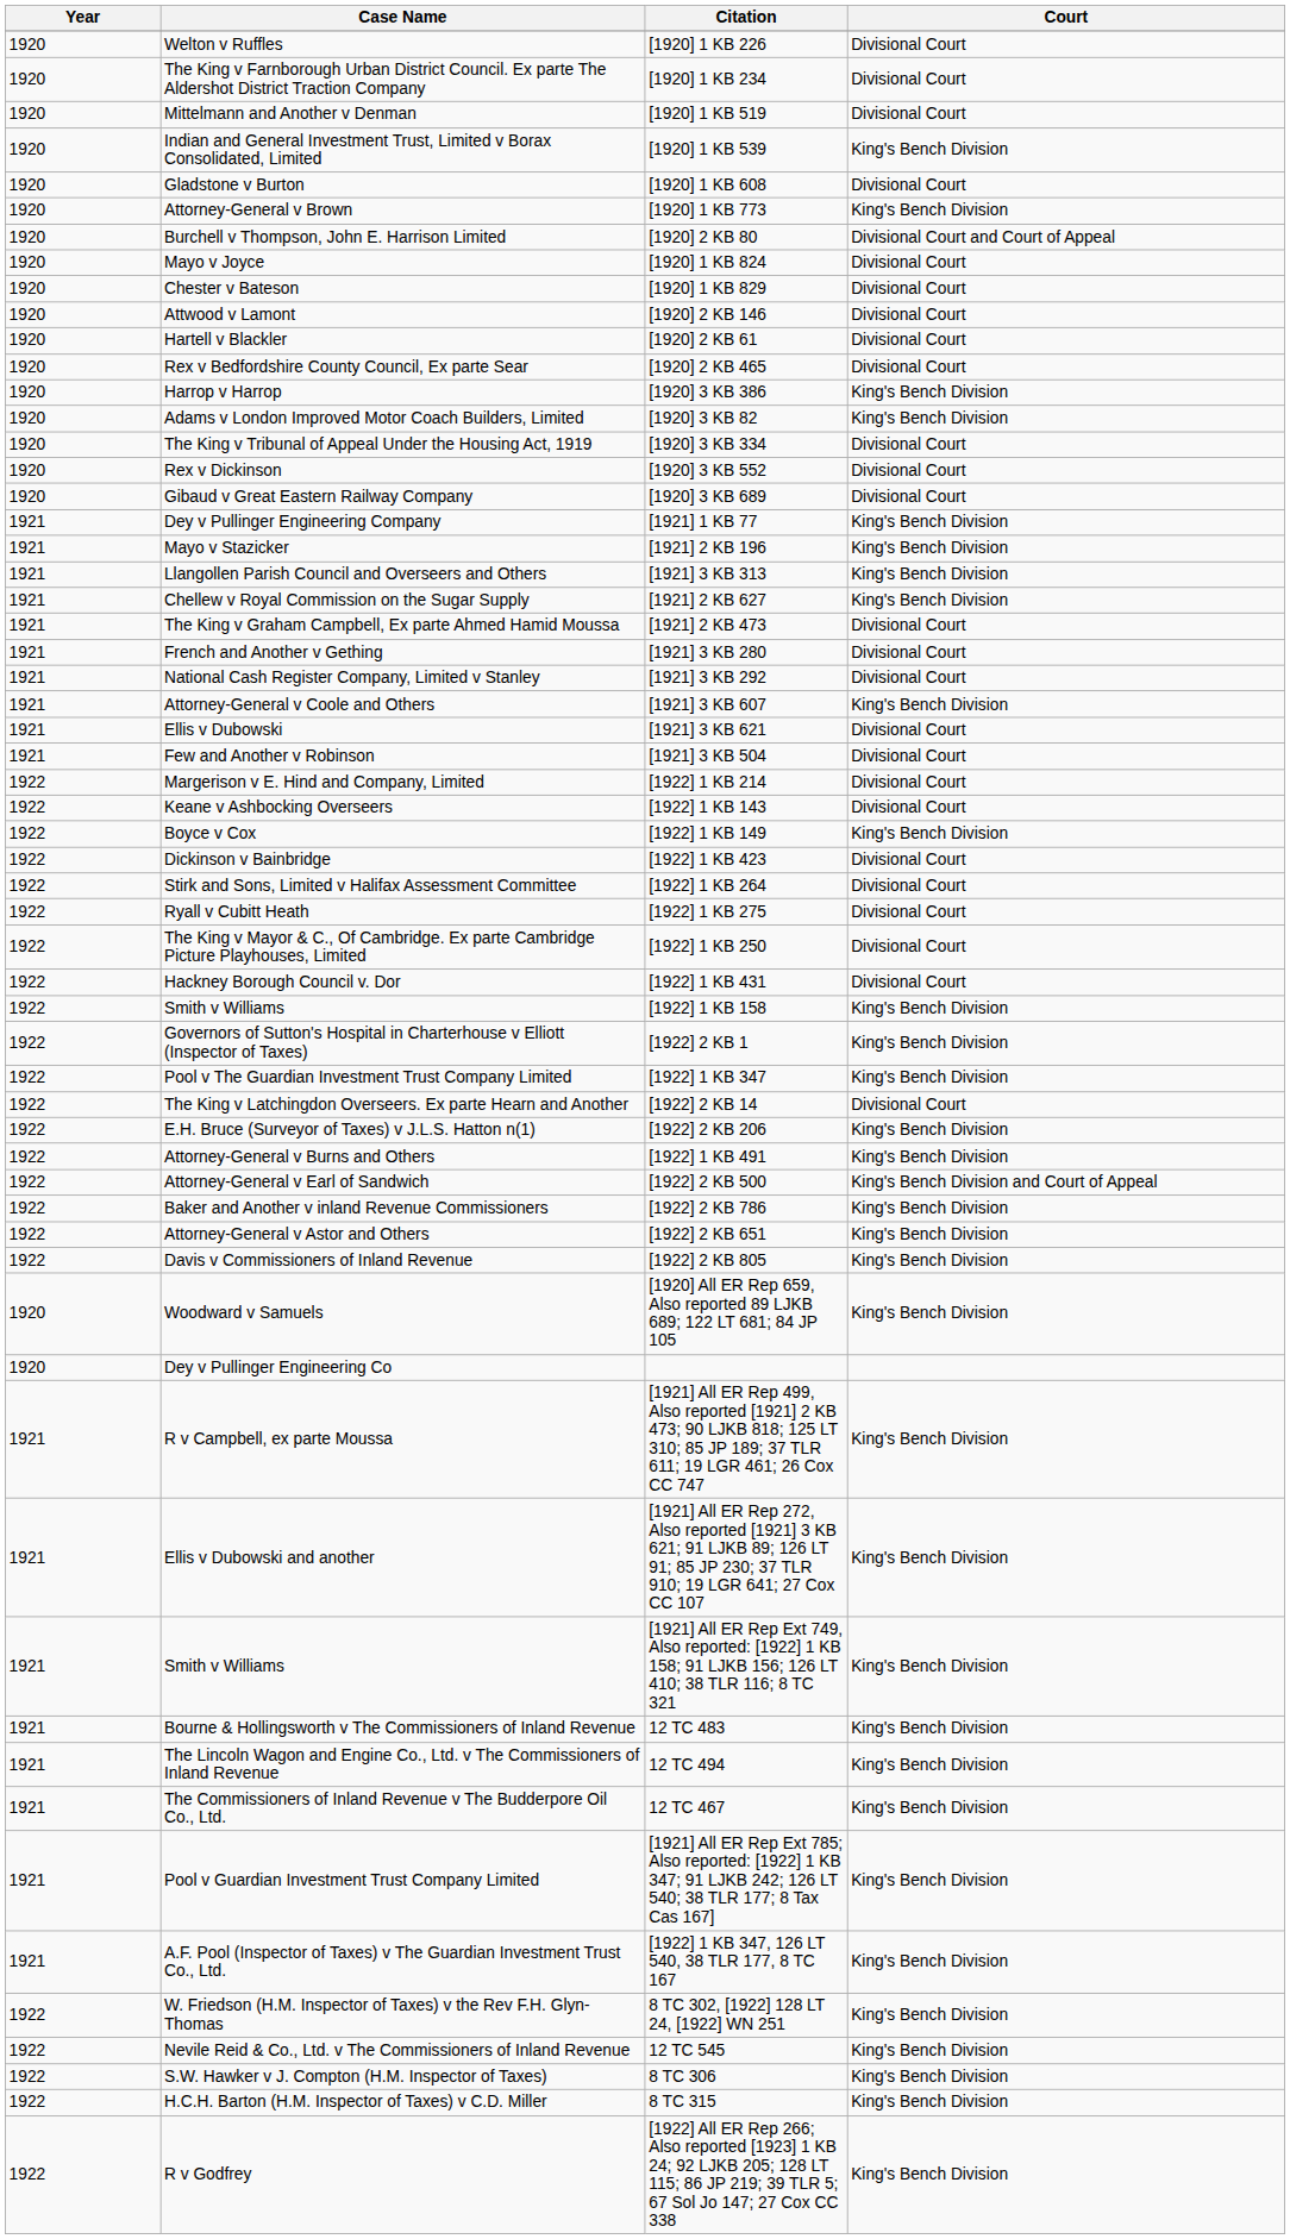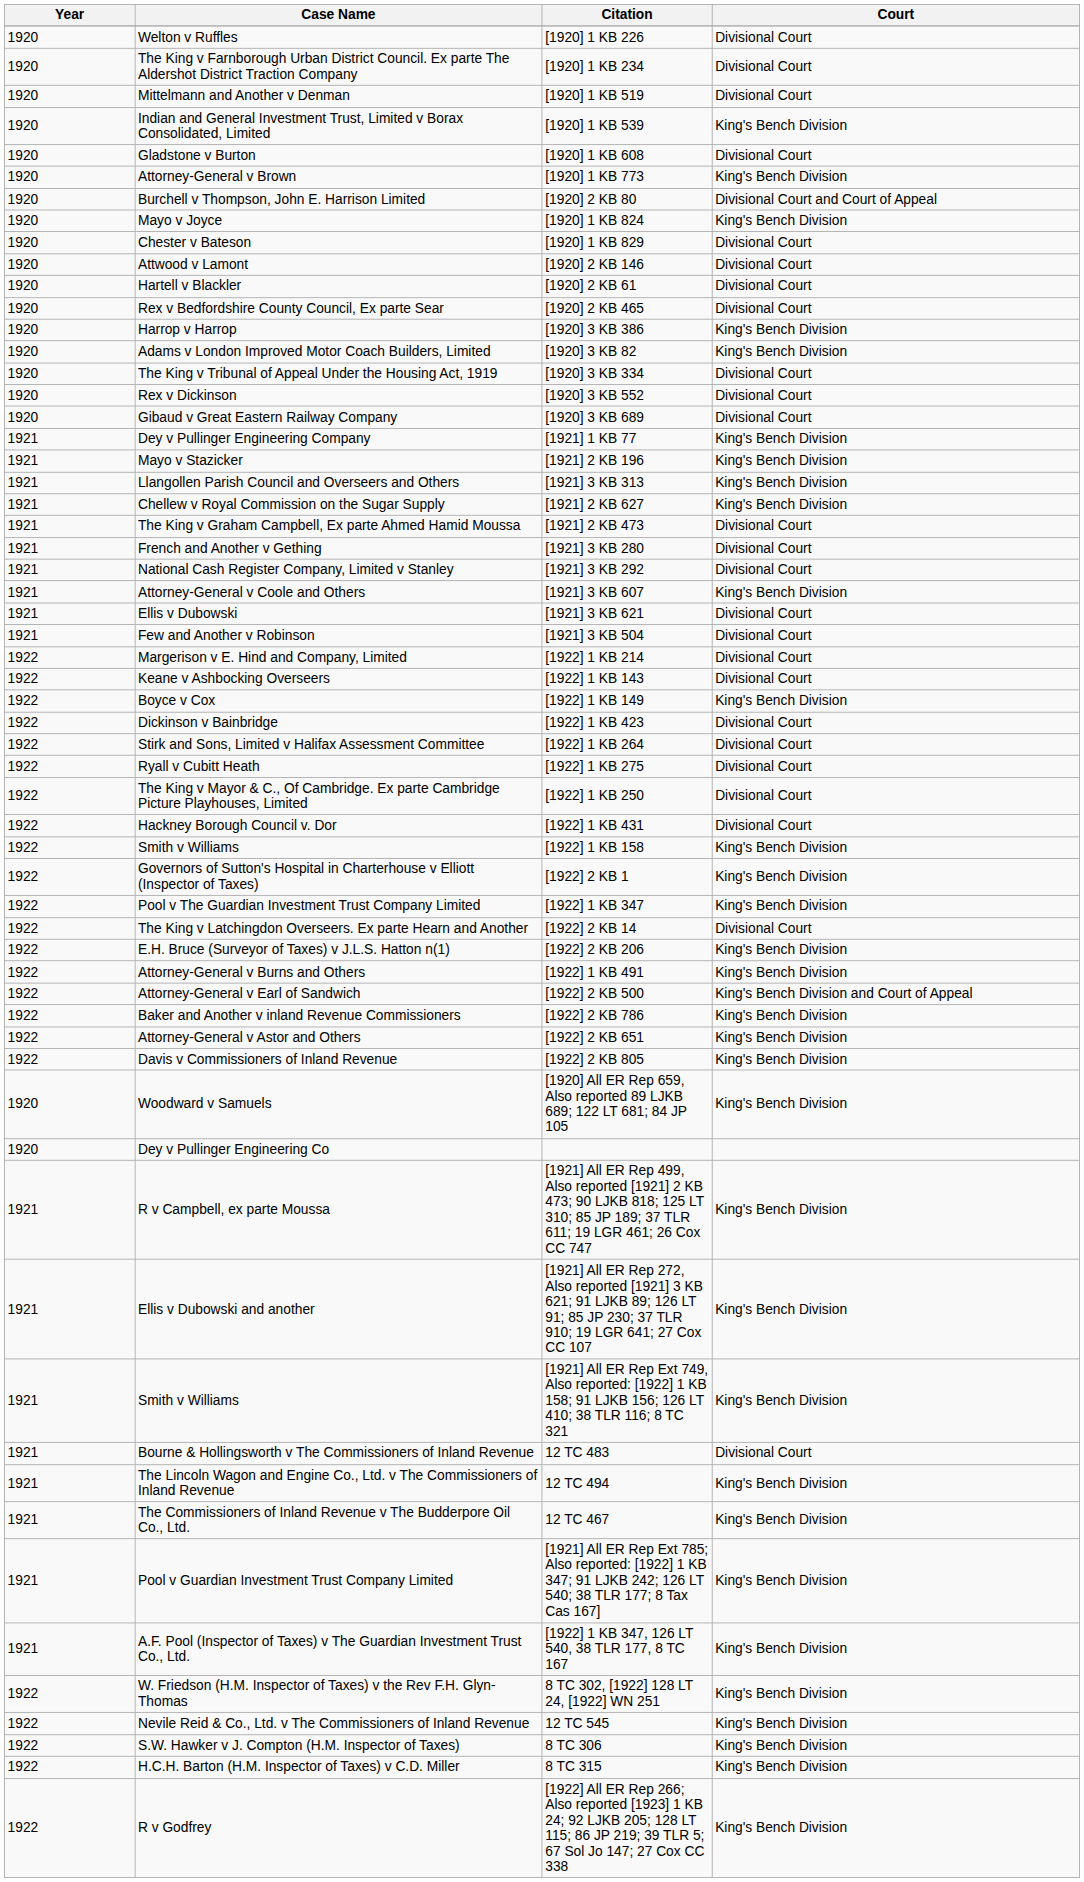 <table class="wikitable sortable" width=99%>
 <tr>
 <th scope="col" width="75">Year</th>
 <th scope="col" width="250">Case Name</th>
 <th scope="col" width="100">Citation</th>
 <th scope="col" width="225">Court</th>
 </tr>
 <tr>
 </tr>
 <tr>
 <td>1920</td>
 <td>Welton v Ruffles</td>
 <td>[1920] 1 KB 226</td>
 <td>Divisional Court</td>
 </tr>
 <tr>
 <td>1920</td>
 <td>The King v Farnborough Urban District Council. Ex parte The Aldershot District Traction Company</td>
 <td>[1920] 1 KB 234</td>
 <td>Divisional Court</td>
 </tr>
 <tr>
 <td>1920</td>
 <td>Mittelmann and Another v Denman</td>
 <td>[1920] 1 KB 519</td>
 <td>Divisional Court</td>
 </tr>
 <tr>
 <td>1920</td>
 <td>Indian and General Investment Trust, Limited v Borax Consolidated, Limited</td>
 <td>[1920] 1 KB 539</td>
 <td>King's Bench Division</td>
 </tr>
 <tr>
 <td>1920</td>
 <td>Gladstone v Burton</td>
 <td>[1920] 1 KB 608</td>
 <td>Divisional Court</td>
 </tr>
 <tr>
 <td>1920</td>
 <td>Attorney-General v Brown</td>
 <td>[1920] 1 KB 773</td>
 <td>King's Bench Division</td>
 </tr>
 <tr>
 <td>1920</td>
 <td>Burchell v Thompson, John E. Harrison Limited</td>
 <td>[1920] 2 KB 80</td>
 <td>Divisional Court and Court of Appeal</td>
 </tr>
 <tr>
 <td>1920</td>
 <td>Mayo v Joyce</td>
 <td>[1920] 1 KB 824</td>
-<td>Divisional Court</td>
+<td>King's Bench Division</td>
 </tr>
 <tr>
 <td>1920</td>
 <td>Chester v Bateson</td>
 <td>[1920] 1 KB 829</td>
 <td>Divisional Court</td>
 </tr>
 <tr>
 <td>1920</td>
 <td>Attwood v Lamont</td>
 <td>[1920] 2 KB 146</td>
 <td>Divisional Court</td>
 </tr>
 <tr>
 <td>1920</td>
 <td>Hartell v Blackler</td>
 <td>[1920] 2 KB 61</td>
 <td>Divisional Court</td>
 </tr>
 <tr>
 <td>1920</td>
 <td>Rex v Bedfordshire County Council, Ex parte Sear</td>
 <td>[1920] 2 KB 465</td>
 <td>Divisional Court</td>
 </tr>
 <tr>
 <td>1920</td>
 <td>Harrop v Harrop</td>
 <td>[1920] 3 KB 386</td>
 <td>King's Bench Division</td>
 </tr>
 <tr>
 <td>1920</td>
 <td>Adams v London Improved Motor Coach Builders, Limited</td>
 <td>[1920] 3 KB 82</td>
 <td>King's Bench Division</td>
 </tr>
 <tr>
 <td>1920</td>
 <td>The King v Tribunal of Appeal Under the Housing Act, 1919</td>
 <td>[1920] 3 KB 334</td>
 <td>Divisional Court</td>
 </tr>
 <tr>
 <td>1920</td>
 <td>Rex v Dickinson</td>
 <td>[1920] 3 KB 552</td>
 <td>Divisional Court</td>
 </tr>
 <tr>
 <td>1920</td>
 <td>Gibaud v Great Eastern Railway Company</td>
 <td>[1920] 3 KB 689</td>
 <td>Divisional Court</td>
 </tr>
 <tr>
 <td>1921</td>
 <td>Dey v Pullinger Engineering Company</td>
 <td>[1921] 1 KB 77</td>
 <td>King's Bench Division</td>
 </tr>
 <tr>
 <td>1921</td>
 <td>Mayo v Stazicker</td>
 <td>[1921] 2 KB 196</td>
 <td>King's Bench Division</td>
 </tr>
 <tr>
 <td>1921</td>
 <td>Llangollen Parish Council and Overseers and Others</td>
 <td>[1921] 3 KB 313</td>
 <td>King's Bench Division</td>
 </tr>
 <tr>
 <td>1921</td>
 <td>Chellew v Royal Commission on the Sugar Supply</td>
 <td>[1921] 2 KB 627</td>
 <td>King's Bench Division</td>
 </tr>
 <tr>
 <td>1921</td>
 <td>The King v Graham Campbell, Ex parte Ahmed Hamid Moussa</td>
 <td>[1921] 2 KB 473</td>
 <td>Divisional Court</td>
 </tr>
 <tr>
 <td>1921</td>
 <td>French and Another v Gething</td>
 <td>[1921] 3 KB 280</td>
 <td>Divisional Court</td>
 </tr>
 <tr>
 <td>1921</td>
 <td>National Cash Register Company, Limited v Stanley</td>
 <td>[1921] 3 KB 292</td>
 <td>Divisional Court</td>
 </tr>
 <tr>
 <td>1921</td>
 <td>Attorney-General v Coole and Others</td>
 <td>[1921] 3 KB 607</td>
 <td>King's Bench Division</td>
 </tr>
 <tr>
 <td>1921</td>
 <td>Ellis v Dubowski</td>
 <td>[1921] 3 KB 621</td>
 <td>Divisional Court</td>
 </tr>
 <tr>
 <td>1921</td>
 <td>Few and Another v Robinson</td>
 <td>[1921] 3 KB 504</td>
 <td>Divisional Court</td>
 </tr>
 <tr>
 <td>1922</td>
 <td>Margerison v E. Hind and Company, Limited</td>
 <td>[1922] 1 KB 214</td>
 <td>Divisional Court</td>
 </tr>
 <tr>
 <td>1922</td>
 <td>Keane v Ashbocking Overseers</td>
 <td>[1922] 1 KB 143</td>
 <td>Divisional Court</td>
 </tr>
 <tr>
 <td>1922</td>
 <td>Boyce v Cox</td>
 <td>[1922] 1 KB 149</td>
 <td>King's Bench Division</td>
 </tr>
 <tr>
 <td>1922</td>
 <td>Dickinson v Bainbridge</td>
 <td>[1922] 1 KB 423</td>
 <td>Divisional Court</td>
 </tr>
 <tr>
 <td>1922</td>
 <td>Stirk and Sons, Limited v Halifax Assessment Committee</td>
 <td>[1922] 1 KB 264</td>
 <td>Divisional Court</td>
 </tr>
 <tr>
 <td>1922</td>
 <td>Ryall v Cubitt Heath</td>
 <td>[1922] 1 KB 275</td>
 <td>Divisional Court</td>
 </tr>
 <tr>
 <td>1922</td>
 <td>The King v Mayor & C., Of Cambridge. Ex parte Cambridge Picture Playhouses, Limited</td>
 <td>[1922] 1 KB 250</td>
 <td>Divisional Court</td>
 </tr>
 <tr>
 <td>1922</td>
 <td>Hackney Borough Council v. Dor</td>
 <td>[1922] 1 KB 431</td>
 <td>Divisional Court</td>
 </tr>
 <tr>
 <td>1922</td>
 <td>Smith v Williams</td>
 <td>[1922] 1 KB 158</td>
 <td>King's Bench Division</td>
 </tr>
 <tr>
 <td>1922</td>
 <td>Governors of Sutton's Hospital in Charterhouse v Elliott (Inspector of Taxes)</td>
 <td>[1922] 2 KB 1</td>
 <td>King's Bench Division</td>
 </tr>
 <tr>
 <td>1922</td>
 <td>Pool v The Guardian Investment Trust Company Limited</td>
 <td>[1922] 1 KB 347</td>
 <td>King's Bench Division</td>
 </tr>
 <tr>
 <td>1922</td>
 <td>The King v Latchingdon Overseers. Ex parte Hearn and Another</td>
 <td>[1922] 2 KB 14</td>
 <td>Divisional Court</td>
 </tr>
 <tr>
 <td>1922</td>
 <td>E.H. Bruce (Surveyor of Taxes) v J.L.S. Hatton n(1)</td>
 <td>[1922] 2 KB 206</td>
 <td>King's Bench Division</td>
 </tr>
 <tr>
 <td>1922</td>
 <td>Attorney-General v Burns and Others</td>
 <td>[1922] 1 KB 491</td>
 <td>King's Bench Division</td>
 </tr>
 <tr>
 <td>1922</td>
 <td>Attorney-General v Earl of Sandwich</td>
 <td>[1922] 2 KB 500</td>
 <td>King's Bench Division and Court of Appeal</td>
 </tr>
 <tr>
 <td>1922</td>
 <td>Baker and Another v inland Revenue Commissioners</td>
 <td>[1922] 2 KB 786</td>
 <td>King's Bench Division</td>
 </tr>
 <tr>
 <td>1922</td>
 <td>Attorney-General v Astor and Others</td>
 <td>[1922] 2 KB 651</td>
 <td>King's Bench Division</td>
 </tr>
 <tr>
 <td>1922</td>
 <td>Davis v Commissioners of Inland Revenue</td>
 <td>[1922] 2 KB 805</td>
 <td>King's Bench Division</td>
 </tr>
 <tr>
 <td>1920</td>
 <td>Woodward v Samuels</td>
 <td>[1920] All ER Rep 659, Also reported 89 LJKB 689; 122 LT 681; 84 JP 105</td>
 <td>King's Bench Division</td>
 </tr>
 <tr>
 <td>1920</td>
 <td>Dey v Pullinger Engineering Co</td>
 <td></td>
 </tr>
 <tr>
 <td>1921</td>
 <td>R v Campbell, ex parte Moussa</td>
 <td>[1921] All ER Rep 499, Also reported [1921] 2 KB 473; 90 LJKB 818; 125 LT 310; 85 JP 189; 37 TLR 611; 19 LGR 461; 26 Cox CC 747</td>
 <td>King's Bench Division</td>
 </tr>
 <tr>
 <td>1921</td>
 <td>Ellis v Dubowski and another</td>
 <td>[1921] All ER Rep 272, Also reported [1921] 3 KB 621; 91 LJKB 89; 126 LT 91; 85 JP 230; 37 TLR 910; 19 LGR 641; 27 Cox CC 107</td>
 <td>King's Bench Division</td>
 </tr>
 <tr>
 <td>1921</td>
 <td>Smith v Williams</td>
 <td>[1921] All ER Rep Ext 749, Also reported: [1922] 1 KB 158; 91 LJKB 156; 126 LT 410; 38 TLR 116; 8 TC 321</td>
 <td>King's Bench Division</td>
 </tr>
 <tr>
 <td>1921</td>
 <td>Bourne & Hollingsworth v The Commissioners of Inland Revenue</td>
 <td>12 TC 483</td>
-<td>King's Bench Division</td>
+<td>Divisional Court</td>
 </tr>
 <tr>
 <td>1921</td>
 <td>The Lincoln Wagon and Engine Co., Ltd. v The Commissioners of Inland Revenue</td>
 <td>12 TC 494</td>
 <td>King's Bench Division</td>
 </tr>
 <tr>
 <td>1921</td>
 <td>The Commissioners of Inland Revenue v The Budderpore Oil Co., Ltd.</td>
 <td>12 TC 467</td>
 <td>King's Bench Division</td>
 </tr>
 <tr>
 <td>1921</td>
 <td>Pool v Guardian Investment Trust Company Limited</td>
 <td>[1921] All ER Rep Ext 785; Also reported: [1922] 1 KB 347; 91 LJKB 242; 126 LT 540; 38 TLR 177; 8 Tax Cas 167]</td>
 <td>King's Bench Division</td>
 </tr>
 <tr>
 <td>1921</td>
 <td>A.F. Pool (Inspector of Taxes) v The Guardian Investment Trust Co., Ltd.</td>
 <td>[1922] 1 KB 347, 126 LT 540, 38 TLR 177, 8 TC 167</td>
 <td>King's Bench Division</td>
 </tr>
 <tr>
 <td>1922</td>
 <td>W. Friedson (H.M. Inspector of Taxes) v the Rev F.H. Glyn-Thomas</td>
 <td>8 TC 302, [1922] 128 LT 24, [1922] WN 251</td>
 <td>King's Bench Division</td>
 </tr>
 <tr>
 <td>1922</td>
 <td>Nevile Reid & Co., Ltd. v The Commissioners of Inland Revenue</td>
 <td>12 TC 545</td>
 <td>King's Bench Division</td>
 </tr>
 <tr>
 <td>1922</td>
 <td>S.W. Hawker v J. Compton (H.M. Inspector of Taxes)</td>
 <td>8 TC 306</td>
 <td>King's Bench Division</td>
 </tr>
 <tr>
 <td>1922</td>
 <td>H.C.H. Barton (H.M. Inspector of Taxes) v C.D. Miller</td>
 <td>8 TC 315</td>
 <td>King's Bench Division</td>
 </tr>
 <tr>
 <td>1922</td>
 <td>R v Godfrey</td>
 <td>[1922] All ER Rep 266; Also reported [1923] 1 KB 24; 92 LJKB 205; 128 LT 115; 86 JP 219; 39 TLR 5; 67 Sol Jo 147; 27 Cox CC 338</td>
 <td>King's Bench Division</td>
 </tr>
 </table>
